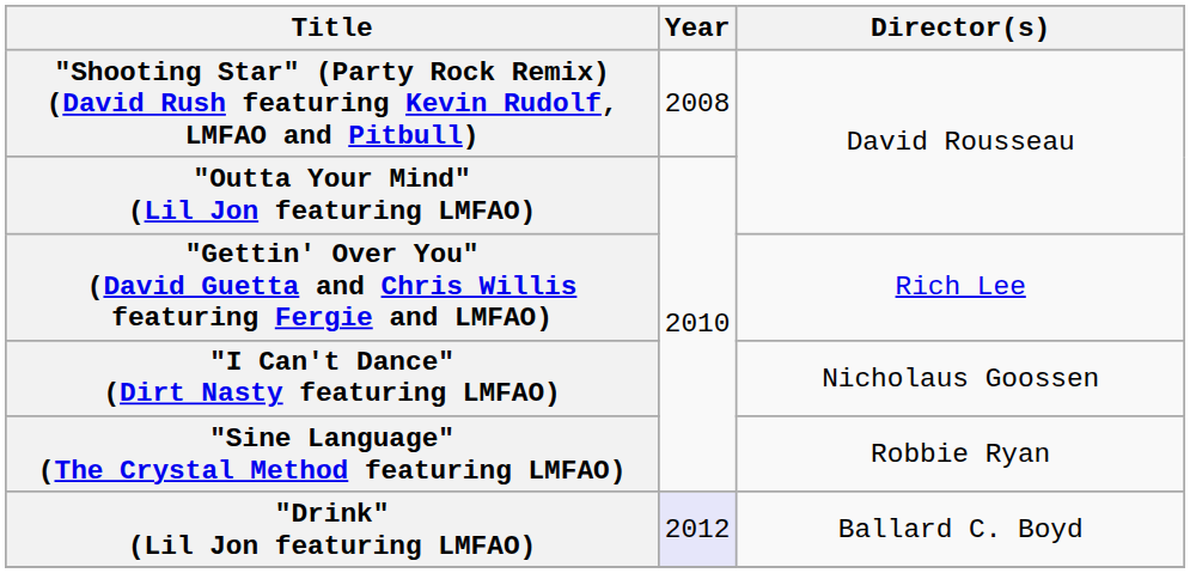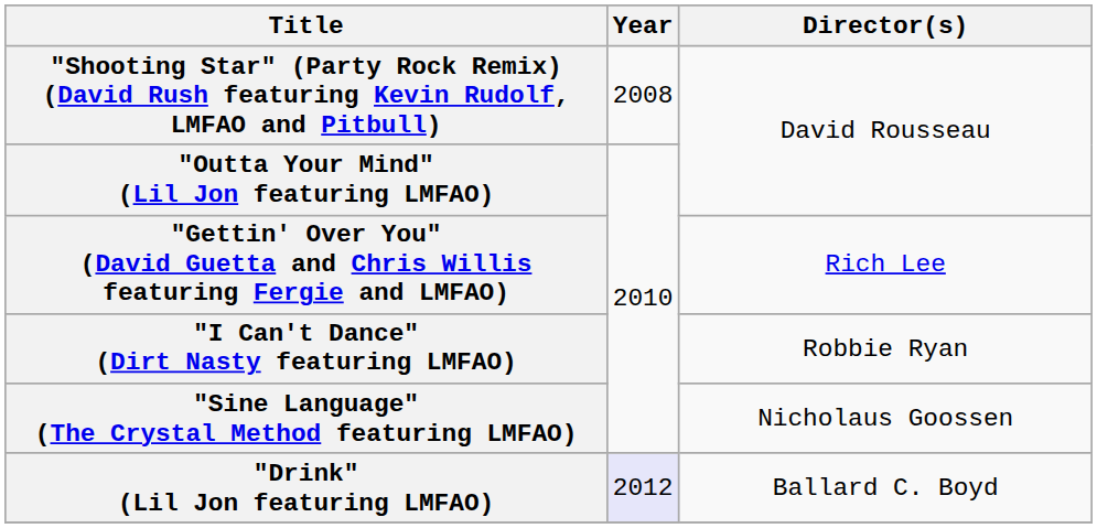 <table class="wikitable plainrowheaders" style="text-align:center;">
 <tr>
 <th scope="col" style="width:23.5em;">Title</th>
 <th scope="col">Year</th>
 <th scope="col" style="width:16em;">Director(s)</th>
 </tr>
 <tr>
 <th scope="row">"Shooting Star" (Party Rock Remix)<br><span>(<a href='#'>David Rush</a> featuring <a href='#'>Kevin Rudolf</a>, LMFAO and <a href='#'>Pitbull</a>)</span></th>
 <td>2008</td>
 <td rowspan="2">David Rousseau</td>
 </tr>
 <tr>
 <th scope="row">"Outta Your Mind"<br><span>(<a href='#'>Lil Jon</a> featuring LMFAO)</span></th>
 <td rowspan="4">2010</td>
 </tr>
 <tr>
 <th scope="row">"Gettin' Over You"<br><span>(<a href='#'>David Guetta</a> and <a href='#'>Chris Willis</a> featuring <a href='#'>Fergie</a> and LMFAO)</span></th>
 <td><a href='#'>Rich Lee</a></td>
 </tr>
 <tr>
 <th scope="row">"I Can't Dance"<br><span>(<a href='#'>Dirt Nasty</a> featuring LMFAO)</span></th>
-<td>Nicholaus Goossen</td>
+<td>Robbie Ryan</td>
 </tr>
 <tr>
 <th scope="row">"Sine Language"<br><span>(<a href='#'>The Crystal Method</a> featuring LMFAO)</span></th>
-<td>Robbie Ryan</td>
+<td>Nicholaus Goossen</td>
 </tr>
 <tr>
 <th scope="row">"Drink"<br><span>(Lil Jon featuring LMFAO)</span></th>
 <td style="background: lavender;">2012</td>
 <td>Ballard C. Boyd</td>
 </tr>
 <tr>
 </tr>
 </table>
